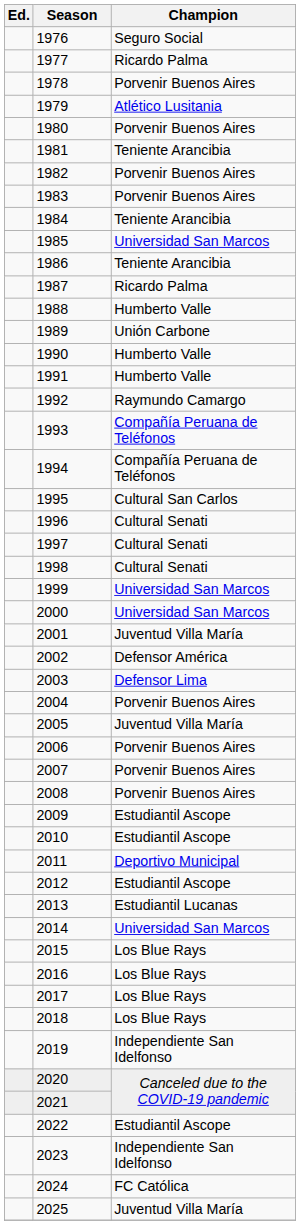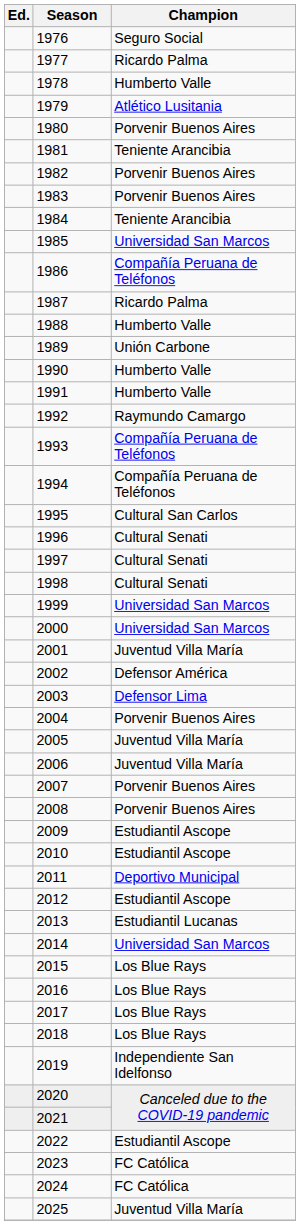 <table class="wikitable sortable">
 <tr>
 <th width=px>Ed.</th>
 <th width=80px>Season</th>
 <th width=200px>Champion</th>
 </tr>
 <tr>
 <td></td>
 <td>1976</td>
 <td>Seguro Social</td>
 </tr>
 <tr>
 <td></td>
 <td>1977</td>
 <td>Ricardo Palma</td>
 </tr>
 <tr>
 <td></td>
 <td>1978</td>
-<td>Porvenir Buenos Aires</td>
+<td>Humberto Valle</td>
 </tr>
 <tr>
 <td></td>
 <td>1979</td>
 <td><a href='#'>Atlético Lusitania</a></td>
 </tr>
 <tr>
 <td></td>
 <td>1980</td>
 <td>Porvenir Buenos Aires</td>
 </tr>
 <tr>
 <td></td>
 <td>1981</td>
 <td>Teniente Arancibia</td>
 </tr>
 <tr>
 <td></td>
 <td>1982</td>
 <td>Porvenir Buenos Aires</td>
 </tr>
 <tr>
 <td></td>
 <td>1983</td>
 <td>Porvenir Buenos Aires</td>
 </tr>
 <tr>
 <td></td>
 <td>1984</td>
 <td>Teniente Arancibia</td>
 </tr>
 <tr>
 <td></td>
 <td>1985</td>
 <td><a href='#'>Universidad San Marcos</a></td>
 </tr>
 <tr>
 <td></td>
 <td>1986</td>
-<td>Teniente Arancibia</td>
+<td><a href='#'>Compañía Peruana de Teléfonos</a></td>
 </tr>
 <tr>
 <td></td>
 <td>1987</td>
 <td>Ricardo Palma</td>
 </tr>
 <tr>
 <td></td>
 <td>1988</td>
 <td>Humberto Valle</td>
 </tr>
 <tr>
 <td></td>
 <td>1989</td>
 <td>Unión Carbone</td>
 </tr>
 <tr>
 <td></td>
 <td>1990</td>
 <td>Humberto Valle</td>
 </tr>
 <tr>
 <td></td>
 <td>1991</td>
 <td>Humberto Valle</td>
 </tr>
 <tr>
 <td></td>
 <td>1992</td>
 <td>Raymundo Camargo</td>
 </tr>
 <tr>
 <td></td>
 <td>1993</td>
 <td><a href='#'>Compañía Peruana de Teléfonos</a></td>
 </tr>
 <tr>
 <td></td>
 <td>1994</td>
 <td>Compañía Peruana de Teléfonos</td>
 </tr>
 <tr>
 <td></td>
 <td>1995</td>
 <td>Cultural San Carlos</td>
 </tr>
 <tr>
 <td></td>
 <td>1996</td>
 <td>Cultural Senati</td>
 </tr>
 <tr>
 <td></td>
 <td>1997</td>
 <td>Cultural Senati</td>
 </tr>
 <tr>
 <td></td>
 <td>1998</td>
 <td>Cultural Senati</td>
 </tr>
 <tr>
 <td></td>
 <td>1999</td>
 <td><a href='#'>Universidad San Marcos</a></td>
 </tr>
 <tr>
 <td></td>
 <td>2000</td>
 <td><a href='#'>Universidad San Marcos</a></td>
 </tr>
 <tr>
 <td></td>
 <td>2001</td>
 <td>Juventud Villa María</td>
 </tr>
 <tr>
 <td></td>
 <td>2002</td>
 <td>Defensor América</td>
 </tr>
 <tr>
 <td></td>
 <td>2003</td>
 <td><a href='#'>Defensor Lima</a></td>
 </tr>
 <tr>
 <td></td>
 <td>2004</td>
 <td>Porvenir Buenos Aires</td>
 </tr>
 <tr>
 <td></td>
 <td>2005</td>
 <td>Juventud Villa María</td>
 </tr>
 <tr>
 <td></td>
 <td>2006</td>
-<td>Porvenir Buenos Aires</td>
+<td>Juventud Villa María</td>
 </tr>
 <tr>
 <td></td>
 <td>2007</td>
 <td>Porvenir Buenos Aires</td>
 </tr>
 <tr>
 <td></td>
 <td>2008</td>
 <td>Porvenir Buenos Aires</td>
 </tr>
 <tr>
 <td></td>
 <td>2009</td>
 <td>Estudiantil Ascope</td>
 </tr>
 <tr>
 <td></td>
 <td>2010</td>
 <td>Estudiantil Ascope</td>
 </tr>
 <tr>
 <td></td>
 <td>2011</td>
 <td><a href='#'>Deportivo Municipal</a></td>
 </tr>
 <tr>
 <td></td>
 <td>2012</td>
 <td>Estudiantil Ascope</td>
 </tr>
 <tr>
 <td></td>
 <td>2013</td>
 <td>Estudiantil Lucanas</td>
 </tr>
 <tr>
 <td></td>
 <td>2014</td>
 <td><a href='#'>Universidad San Marcos</a></td>
 </tr>
 <tr>
 <td></td>
 <td>2015</td>
 <td>Los Blue Rays</td>
 </tr>
 <tr>
 <td></td>
 <td>2016</td>
 <td>Los Blue Rays</td>
 </tr>
 <tr>
 <td></td>
 <td>2017</td>
 <td>Los Blue Rays</td>
 </tr>
 <tr>
 <td></td>
 <td>2018</td>
 <td>Los Blue Rays</td>
 </tr>
 <tr>
 <td></td>
 <td>2019</td>
 <td>Independiente San Idelfonso</td>
 </tr>
 <tr bgcolor=#efefef>
 <td></td>
 <td>2020</td>
 <td rowspan=2 colspan="1" align=center><em>Canceled due to the <a href='#'>COVID-19 pandemic</a></em></td>
 </tr>
 <tr bgcolor=#efefef>
 <td></td>
 <td>2021</td>
 </tr>
 <tr>
 <td></td>
 <td>2022</td>
 <td>Estudiantil Ascope</td>
 </tr>
 <tr>
 <td></td>
 <td>2023</td>
-<td>Independiente San Idelfonso</td>
+<td>FC Católica</td>
 </tr>
 <tr>
 <td></td>
 <td>2024</td>
 <td>FC Católica</td>
 </tr>
 <tr>
 <td></td>
 <td>2025</td>
 <td>Juventud Villa María</td>
 </tr>
 <tr>
 </tr>
 </table>
